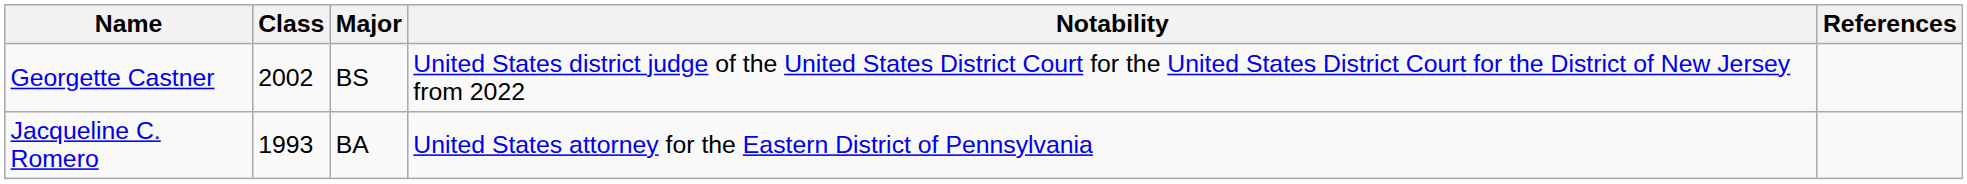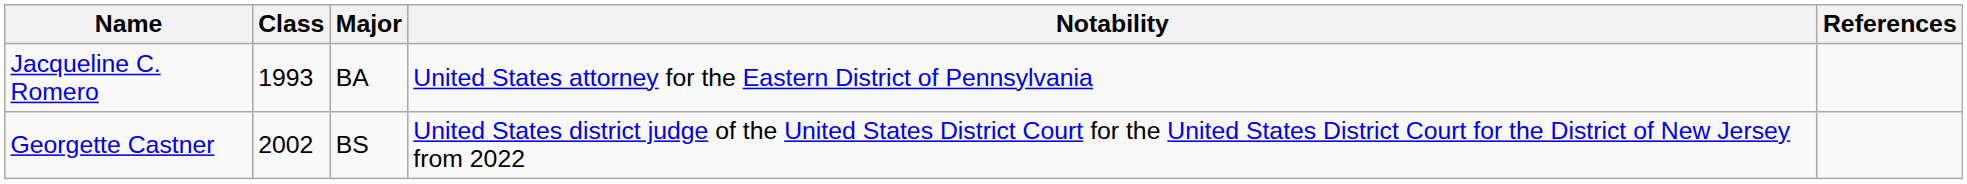 <table class="wikitable" style="width:100%;">
 <tr>
 <th>Name</th>
 <th>Class</th>
 <th>Major</th>
 <th>Notability</th>
 <th>References</th>
 </tr>
 <tr>
+<td><a href='#'>Jacqueline C. Romero</a></td>
+<td>1993</td>
+<td>BA</td>
+<td><a href='#'>United States attorney</a> for the <a href='#'>Eastern District of Pennsylvania</a></td>
+<td></td>
+</tr>
+<tr>
 <td><a href='#'>Georgette Castner</a></td>
 <td>2002</td>
 <td>BS</td>
 <td><a href='#'>United States district judge</a> of the <a href='#'>United States District Court</a> for the <a href='#'>United States District Court for the District of New Jersey</a> from 2022</td>
 <td></td>
 </tr>
-<tr>
-<td><a href='#'>Jacqueline C. Romero</a></td>
-<td>1993</td>
-<td>BA</td>
-<td><a href='#'>United States attorney</a> for the <a href='#'>Eastern District of Pennsylvania</a></td>
-<td></td>
-</tr>
 </table>
